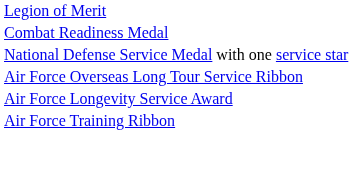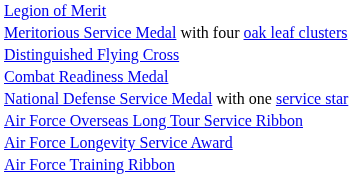 <table>
 <tr>
 <td></td>
 <td><a href='#'>Legion of Merit</a></td>
+</tr>
+<tr>
+<td></td>
+<td><a href='#'>Meritorious Service Medal</a> with four <a href='#'>oak leaf clusters</a></td>
+</tr>
+<tr>
+<td></td>
+<td><a href='#'>Distinguished Flying Cross</a></td>
 </tr>
 <tr>
 <td></td>
 <td><a href='#'>Combat Readiness Medal</a></td>
 </tr>
 <tr>
 <td></td>
 <td><a href='#'>National Defense Service Medal</a> with one <a href='#'>service star</a></td>
 </tr>
 <tr>
 <td></td>
 <td><a href='#'>Air Force Overseas Long Tour Service Ribbon</a></td>
 </tr>
 <tr>
 <td></td>
 <td><a href='#'>Air Force Longevity Service Award</a></td>
 </tr>
 <tr>
 <td></td>
 <td><a href='#'>Air Force Training Ribbon</a></td>
 </tr>
 </table>
